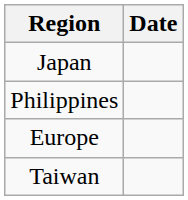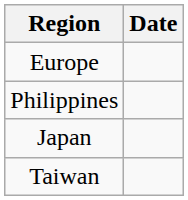 <table class="wikitable sortable plainrowheaders" style="text-align:center;">
 <tr>
 <th scope="col">Region</th>
 <th scope="col">Date</th>
 </tr>
 <tr>
-<td>Japan</td>
+<td>Europe</td>
 <td></td>
 </tr>
 <tr>
 <td>Philippines</td>
 <td></td>
 </tr>
 <tr>
-<td>Europe</td>
+<td>Japan</td>
 <td></td>
 </tr>
 <tr>
 <td>Taiwan</td>
 <td></td>
 </tr>
 </table>
